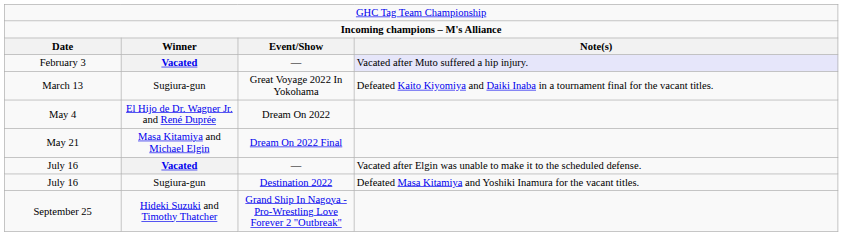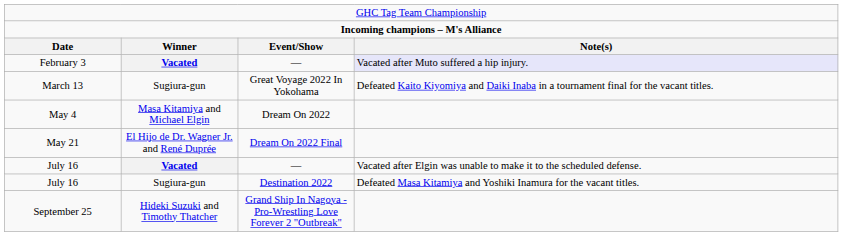 <table class="wikitable" style="text-align:center; width:100%;">
 <tr>
 <td colspan="4" style="text-align: center;"><a href='#'>GHC Tag Team Championship</a></td>
 </tr>
 <tr>
 <td colspan="4" style="text-align: center;"><strong>Incoming champions – M's Alliance </strong></td>
 </tr>
 <tr>
 <th width=14%>Date</th>
 <th width=14%>Winner</th>
 <th width=14%>Event/Show</th>
 <th width=58%>Note(s)</th>
 </tr>
 <tr>
 <td>February 3</td>
 <th><a href='#'>Vacated</a></th>
 <td>—</td>
 <td align=left style="background: lavender;">Vacated after Muto suffered a hip injury.</td>
 </tr>
 <tr>
 <td>March 13</td>
 <td>Sugiura-gun<br></td>
 <td>Great Voyage 2022 In Yokohama</td>
 <td align=left>Defeated <a href='#'>Kaito Kiyomiya</a> and <a href='#'>Daiki Inaba</a> in a tournament final for the vacant titles.</td>
 </tr>
 <tr>
 <td>May 4</td>
-<td><a href='#'>El Hijo de Dr. Wagner Jr.</a> and <a href='#'>René Duprée</a></td>
+<td><a href='#'>Masa Kitamiya</a> and <a href='#'>Michael Elgin</a></td>
 <td>Dream On 2022</td>
 <td></td>
 </tr>
 <tr>
 <td>May 21</td>
-<td><a href='#'>Masa Kitamiya</a> and <a href='#'>Michael Elgin</a></td>
+<td><a href='#'>El Hijo de Dr. Wagner Jr.</a> and <a href='#'>René Duprée</a></td>
 <td><a href='#'>Dream On 2022 Final</a></td>
 <td></td>
 </tr>
 <tr>
 <td>July 16</td>
 <th><a href='#'>Vacated</a></th>
 <td>—</td>
 <td align=left>Vacated after Elgin was unable to make it to the scheduled defense.</td>
 </tr>
 <tr>
 <td>July 16</td>
 <td>Sugiura-gun<br></td>
 <td><a href='#'>Destination 2022</a></td>
 <td align=left>Defeated <a href='#'>Masa Kitamiya</a> and Yoshiki Inamura for the vacant titles.</td>
 </tr>
 <tr>
 <td>September 25</td>
 <td><a href='#'>Hideki Suzuki</a> and <a href='#'>Timothy Thatcher</a></td>
 <td><a href='#'>Grand Ship In Nagoya - Pro-Wrestling Love Forever 2 "Outbreak"</a></td>
 <td></td>
 </tr>
 </table>
